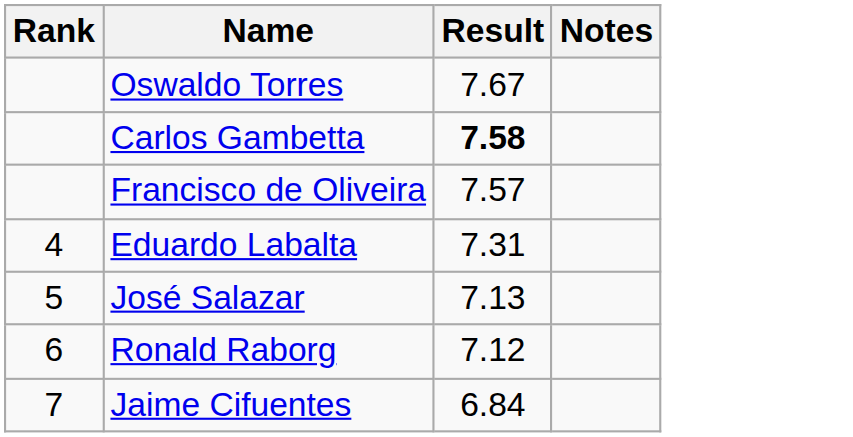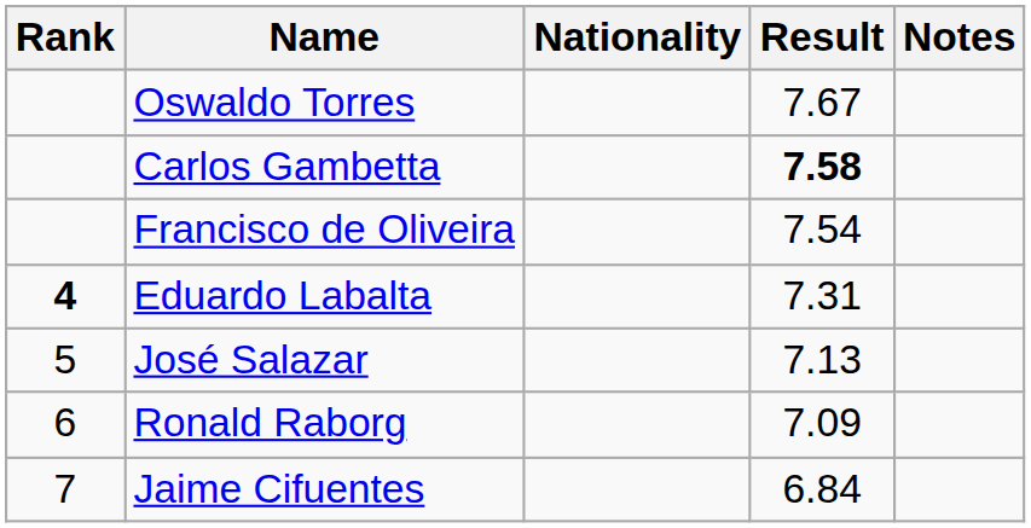 <table class="wikitable sortable" style="text-align:center">
 <tr>
 <th>Rank</th>
 <th>Name</th>
+<th>Nationality</th>
 <th>Result</th>
 <th>Notes</th>
 </tr>
 <tr>
 <td></td>
 <td align=left><a href='#'>Oswaldo Torres</a></td>
+<td align=left></td>
 <td>7.67</td>
 <td></td>
 </tr>
 <tr>
 <td></td>
 <td align=left><a href='#'>Carlos Gambetta</a></td>
+<td align=left></td>
 <td><strong>7.58</strong></td>
 <td></td>
 </tr>
 <tr>
 <td></td>
 <td align=left><a href='#'>Francisco de Oliveira</a></td>
-<td>7.57</td>
+<td align=left></td>
+<td>7.54</td>
 <td></td>
 </tr>
 <tr>
-<td>4</td>
+<td><strong>4</strong></td>
 <td align=left><a href='#'>Eduardo Labalta</a></td>
+<td align=left></td>
 <td>7.31</td>
 <td></td>
 </tr>
 <tr>
 <td>5</td>
 <td align=left><a href='#'>José Salazar</a></td>
+<td align=left></td>
 <td>7.13</td>
 <td></td>
 </tr>
 <tr>
 <td>6</td>
 <td align=left><a href='#'>Ronald Raborg</a></td>
-<td>7.12</td>
+<td align=left></td>
+<td>7.09</td>
 <td></td>
 </tr>
 <tr>
 <td>7</td>
 <td align=left><a href='#'>Jaime Cifuentes</a></td>
+<td align=left></td>
 <td>6.84</td>
 <td></td>
 </tr>
 </table>
